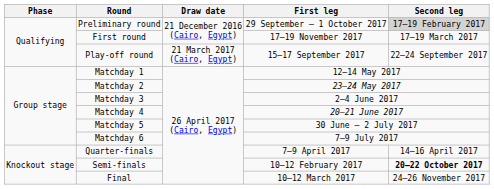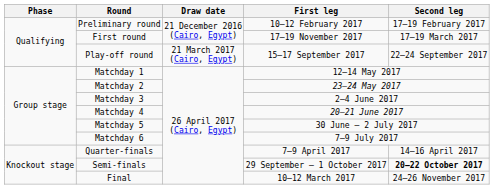 <table class="wikitable" style="text-align:center">
 <tr>
 <th>Phase</th>
 <th>Round</th>
 <th>Draw date</th>
 <th>First leg</th>
 <th>Second leg</th>
 </tr>
 <tr>
 <td rowspan=3>Qualifying</td>
 <td>Preliminary round</td>
 <td rowspan=2>21 December 2016<br>(<a href='#'>Cairo</a>, <a href='#'>Egypt</a>)</td>
-<td>29 September – 1 October 2017</td>
-<td style="background: lightgrey;">17–19 February 2017</td>
+<td>10–12 February 2017</td>
+<td>17–19 February 2017</td>
 </tr>
 <tr>
 <td>First round</td>
 <td>17–19 November 2017</td>
 <td>17–19 March 2017</td>
 </tr>
 <tr>
 <td>Play-off round</td>
 <td>21 March 2017<br>(<a href='#'>Cairo</a>, <a href='#'>Egypt</a>)</td>
 <td>15–17 September 2017</td>
 <td>22–24 September 2017</td>
 </tr>
 <tr>
 <td rowspan=6>Group stage</td>
 <td>Matchday 1</td>
 <td rowspan=9>26 April 2017<br>(<a href='#'>Cairo</a>, <a href='#'>Egypt</a>)</td>
 <td colspan=2>12–14 May 2017</td>
 </tr>
 <tr>
 <td>Matchday 2</td>
 <td colspan=2><em>23–24 May 2017</em></td>
 </tr>
 <tr>
 <td>Matchday 3</td>
 <td colspan=2>2–4 June 2017</td>
 </tr>
 <tr>
 <td>Matchday 4</td>
 <td colspan=2><em>20–21 June 2017</em></td>
 </tr>
 <tr>
 <td>Matchday 5</td>
 <td colspan=2>30 June – 2 July 2017</td>
 </tr>
 <tr>
 <td>Matchday 6</td>
 <td colspan=2>7–9 July 2017</td>
 </tr>
 <tr>
 <td rowspan=3>Knockout stage</td>
 <td>Quarter-finals</td>
 <td>7–9 April 2017</td>
 <td>14–16 April 2017</td>
 </tr>
 <tr>
 <td>Semi-finals</td>
-<td>10–12 February 2017</td>
+<td>29 September – 1 October 2017</td>
 <td><strong>20–22 October 2017</strong></td>
 </tr>
 <tr>
 <td>Final</td>
 <td>10–12 March 2017</td>
 <td>24–26 November 2017</td>
 </tr>
 </table>
